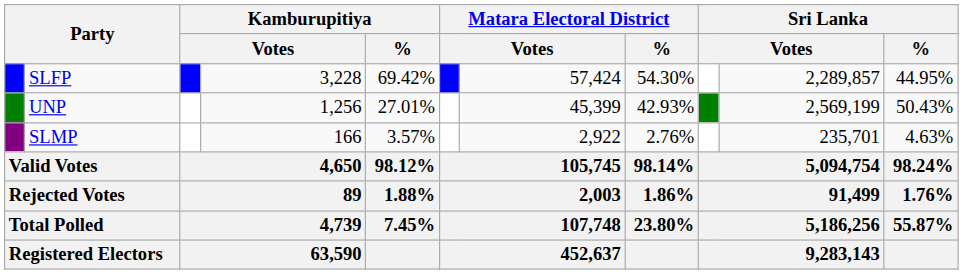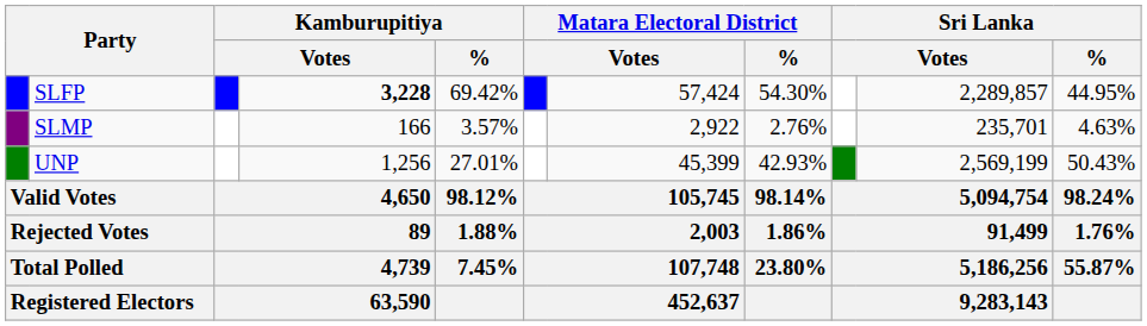 <table class="wikitable">
 <tr>
 <th colspan="2" width="144px"rowspan="2">Party</th>
 <th colspan="3" width="216px">Kamburupitiya</th>
 <th colspan="3" width="216px"><a href='#'>Matara Electoral District</a></th>
 <th colspan="3" width="216px">Sri Lanka</th>
 </tr>
 <tr>
 <th colspan="2" width="144px">Votes</th>
 <th>%</th>
 <th colspan="2" width="144px">Votes</th>
 <th>%</th>
 <th colspan="2" width="144px">Votes</th>
 <th>%</th>
 </tr>
 <tr>
 <td style="background-color:blue;" width="10px"></td>
 <td style="text-align:left;"><a href='#'>SLFP</a></td>
 <td style="background-color:blue;" width="10px"></td>
-<td style="text-align:right;">3,228</td>
+<td style="text-align:right;"><strong>3,228</strong></td>
 <td style="text-align:right;">69.42%</td>
 <td style="background-color:blue;" width="10px"></td>
 <td style="text-align:right;">57,424</td>
 <td style="text-align:right;">54.30%</td>
 <td style="background-color:white;" width="10px"></td>
 <td style="text-align:right;">2,289,857</td>
 <td style="text-align:right;">44.95%</td>
+</tr>
+<tr>
+<td style="background-color:purple;" width="10px"></td>
+<td style="text-align:left;"><a href='#'>SLMP</a></td>
+<td style="background-color:white;" width="10px"></td>
+<td style="text-align:right;">166</td>
+<td style="text-align:right;">3.57%</td>
+<td style="background-color:white;" width="10px"></td>
+<td style="text-align:right;">2,922</td>
+<td style="text-align:right;">2.76%</td>
+<td style="background-color:white;" width="10px"></td>
+<td style="text-align:right;">235,701</td>
+<td style="text-align:right;">4.63%</td>
 </tr>
 <tr>
 <td style="background-color:green;" width="10px"></td>
 <td style="text-align:left;"><a href='#'>UNP</a></td>
 <td style="background-color:white;" width="10px"></td>
 <td style="text-align:right;">1,256</td>
 <td style="text-align:right;">27.01%</td>
 <td style="background-color:white;" width="10px"></td>
 <td style="text-align:right;">45,399</td>
 <td style="text-align:right;">42.93%</td>
 <td style="background-color:green;" width="10px"></td>
 <td style="text-align:right;">2,569,199</td>
 <td style="text-align:right;">50.43%</td>
-</tr>
-<tr>
-<td style="background-color:purple;" width="10px"></td>
-<td style="text-align:left;"><a href='#'>SLMP</a></td>
-<td style="background-color:white;" width="10px"></td>
-<td style="text-align:right;">166</td>
-<td style="text-align:right;">3.57%</td>
-<td style="background-color:white;" width="10px"></td>
-<td style="text-align:right;">2,922</td>
-<td style="text-align:right;">2.76%</td>
-<td style="background-color:white;" width="10px"></td>
-<td style="text-align:right;">235,701</td>
-<td style="text-align:right;">4.63%</td>
 </tr>
 <tr>
 <th colspan="2" width="144px"style="text-align:left;">Valid Votes</th>
 <th style="text-align:right;"colspan="2" width="144px">4,650</th>
 <th style="text-align:right;">98.12%</th>
 <th style="text-align:right;"colspan="2" width="144px">105,745</th>
 <th style="text-align:right;">98.14%</th>
 <th style="text-align:right;"colspan="2" width="144px">5,094,754</th>
 <th style="text-align:right;">98.24%</th>
 </tr>
 <tr>
 <th colspan="2" width="144px"style="text-align:left;">Rejected Votes</th>
 <th style="text-align:right;"colspan="2" width="144px">89</th>
 <th style="text-align:right;">1.88%</th>
 <th style="text-align:right;"colspan="2" width="144px">2,003</th>
 <th style="text-align:right;">1.86%</th>
 <th style="text-align:right;"colspan="2" width="144px">91,499</th>
 <th style="text-align:right;">1.76%</th>
 </tr>
 <tr>
 <th colspan="2" width="144px"style="text-align:left;">Total Polled</th>
 <th style="text-align:right;"colspan="2" width="144px">4,739</th>
 <th style="text-align:right;">7.45%</th>
 <th style="text-align:right;"colspan="2" width="144px">107,748</th>
 <th style="text-align:right;">23.80%</th>
 <th style="text-align:right;"colspan="2" width="144px">5,186,256</th>
 <th style="text-align:right;">55.87%</th>
 </tr>
 <tr>
 <th colspan="2" width="144px"style="text-align:left;">Registered Electors</th>
 <th style="text-align:right;"colspan="2" width="144px">63,590</th>
 <th></th>
 <th style="text-align:right;"colspan="2" width="144px">452,637</th>
 <th></th>
 <th style="text-align:right;"colspan="2" width="144px">9,283,143</th>
 <th></th>
 </tr>
 </table>
